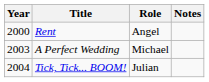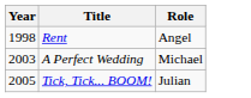 <table class="wikitable">
 <tr>
 <th>Year</th>
 <th>Title</th>
 <th>Role</th>
-<th>Notes</th>
 </tr>
 <tr>
-<td>2000</td>
+<td>1998</td>
 <td><em><a href='#'>Rent</a></em></td>
 <td>Angel</td>
-<td></td>
 </tr>
 <tr>
 <td>2003</td>
 <td><em>A Perfect Wedding</em></td>
 <td>Michael</td>
-<td></td>
 </tr>
 <tr>
-<td>2004</td>
+<td>2005</td>
 <td><em><a href='#'>Tick, Tick... BOOM!</a></em></td>
 <td>Julian</td>
-<td></td>
 </tr>
 </table>
